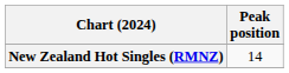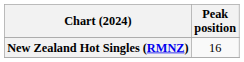 <table class="wikitable sortable plainrowheaders" style="text-align:center">
 <tr>
 <th scope="col">Chart (2024)</th>
 <th scope="col">Peak<br>position</th>
 </tr>
 <tr>
 </tr>
 <tr>
 <th scope="row">New Zealand Hot Singles (<a href='#'>RMNZ</a>)</th>
-<td>14</td>
+<td>16</td>
 </tr>
 <tr>
 </tr>
 <tr>
 </tr>
 </table>
